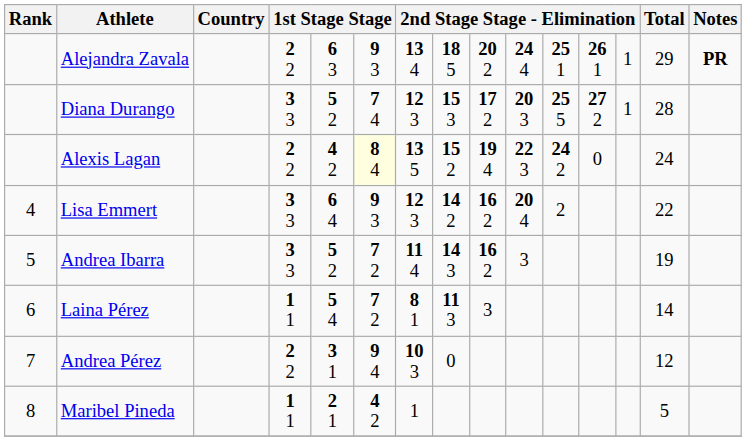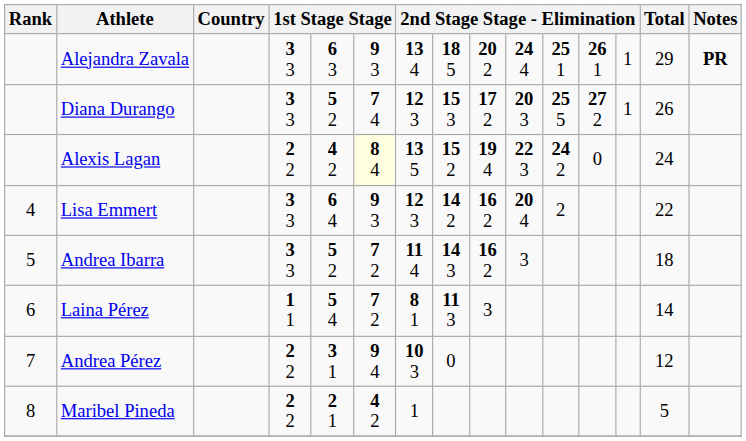 <table class="wikitable sortable" style="text-align:center">
 <tr>
 <th>Rank</th>
 <th>Athlete</th>
 <th>Country</th>
 <th colspan="3">1st Stage Stage</th>
 <th colspan="7">2nd Stage Stage - Elimination</th>
 <th>Total</th>
 <th>Notes</th>
 </tr>
 <tr>
 <td></td>
 <td align=left><a href='#'>Alejandra Zavala</a></td>
 <td align=left></td>
-<td><strong>2</strong><br>2</td>
+<td><strong>3</strong><br>3</td>
 <td><strong>6</strong><br>3</td>
 <td><strong>9</strong><br>3</td>
 <td><strong>13</strong><br>4</td>
 <td><strong>18</strong><br>5</td>
 <td><strong>20</strong><br>2</td>
 <td><strong>24</strong><br>4</td>
 <td><strong>25</strong><br>1</td>
 <td><strong>26</strong><br>1</td>
 <td>1</td>
 <td>29</td>
 <td><strong>PR</strong></td>
 </tr>
 <tr>
 <td></td>
 <td align=left><a href='#'>Diana Durango</a></td>
 <td align=left></td>
 <td><strong>3</strong><br>3</td>
 <td><strong>5</strong><br>2</td>
 <td><strong>7</strong><br>4</td>
 <td><strong>12</strong><br>3</td>
 <td><strong>15</strong><br>3</td>
 <td><strong>17</strong><br>2</td>
 <td><strong>20</strong><br>3</td>
 <td><strong>25</strong><br>5</td>
 <td><strong>27</strong><br>2</td>
 <td>1</td>
-<td>28</td>
+<td>26</td>
 <td></td>
 </tr>
 <tr>
 <td></td>
 <td align=left><a href='#'>Alexis Lagan</a></td>
 <td align=left></td>
 <td><strong>2</strong><br>2</td>
 <td><strong>4</strong><br>2</td>
 <td style="background: lightyellow;"><strong>8</strong><br>4</td>
 <td><strong>13</strong><br>5</td>
 <td><strong>15</strong><br>2</td>
 <td><strong>19</strong><br>4</td>
 <td><strong>22</strong><br>3</td>
 <td><strong>24</strong><br>2</td>
 <td>0</td>
 <td></td>
 <td>24</td>
 <td></td>
 </tr>
 <tr>
 <td>4</td>
 <td align=left><a href='#'>Lisa Emmert</a></td>
 <td align=left></td>
 <td><strong>3</strong><br>3</td>
 <td><strong>6</strong><br>4</td>
 <td><strong>9</strong><br>3</td>
 <td><strong>12</strong><br>3</td>
 <td><strong>14</strong><br>2</td>
 <td><strong>16</strong><br>2</td>
 <td><strong>20</strong><br>4</td>
 <td>2</td>
 <td></td>
 <td></td>
 <td>22</td>
 <td></td>
 </tr>
 <tr>
 <td>5</td>
 <td align=left><a href='#'>Andrea Ibarra</a></td>
 <td align=left></td>
 <td><strong>3</strong><br>3</td>
 <td><strong>5</strong><br>2</td>
 <td><strong>7</strong><br>2</td>
 <td><strong>11</strong><br>4</td>
 <td><strong>14</strong><br>3</td>
 <td><strong>16</strong><br>2</td>
 <td>3</td>
 <td></td>
 <td></td>
 <td></td>
-<td>19</td>
+<td>18</td>
 <td></td>
 </tr>
 <tr>
 <td>6</td>
 <td align=left><a href='#'>Laina Pérez</a></td>
 <td align=left></td>
 <td><strong>1</strong><br>1</td>
 <td><strong>5</strong><br>4</td>
 <td><strong>7</strong><br>2</td>
 <td><strong>8</strong><br>1</td>
 <td><strong>11</strong><br>3</td>
 <td>3</td>
 <td></td>
 <td></td>
 <td></td>
 <td></td>
 <td>14</td>
 <td></td>
 </tr>
 <tr>
 <td>7</td>
 <td align=left><a href='#'>Andrea Pérez</a></td>
 <td align=left></td>
 <td><strong>2</strong><br>2</td>
 <td><strong>3</strong><br>1</td>
 <td><strong>9</strong><br>4</td>
 <td><strong>10</strong><br>3</td>
 <td>0</td>
 <td></td>
 <td></td>
 <td></td>
 <td></td>
 <td></td>
 <td>12</td>
 <td></td>
 </tr>
 <tr>
 <td>8</td>
 <td align=left><a href='#'>Maribel Pineda</a></td>
 <td align=left></td>
-<td><strong>1</strong><br>1</td>
+<td><strong>2</strong><br>2</td>
 <td><strong>2</strong><br>1</td>
 <td><strong>4</strong><br>2</td>
 <td>1</td>
 <td></td>
 <td></td>
 <td></td>
 <td></td>
 <td></td>
 <td></td>
 <td>5</td>
 <td></td>
 </tr>
 <tr>
 </tr>
 </table>
